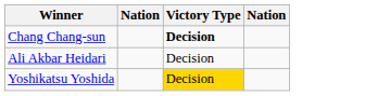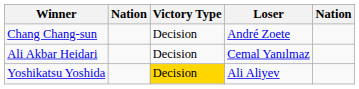 <table class="wikitable sortable" style="text-align:left;">
 <tr>
 <th>Winner</th>
 <th>Nation</th>
 <th>Victory Type</th>
+<th>Loser</th>
 <th>Nation</th>
 </tr>
 <tr>
 <td><a href='#'>Chang Chang-sun</a></td>
 <td></td>
-<td><strong>Decision</strong></td>
+<td>Decision</td>
+<td><a href='#'>André Zoete</a></td>
 <td></td>
 </tr>
 <tr>
 <td><a href='#'>Ali Akbar Heidari</a></td>
 <td></td>
 <td>Decision</td>
+<td><a href='#'>Cemal Yanılmaz</a></td>
 <td></td>
 </tr>
 <tr>
 <td><a href='#'>Yoshikatsu Yoshida</a></td>
 <td></td>
 <td style="background: gold;">Decision</td>
+<td><a href='#'>Ali Aliyev</a></td>
 <td></td>
 </tr>
 </table>
